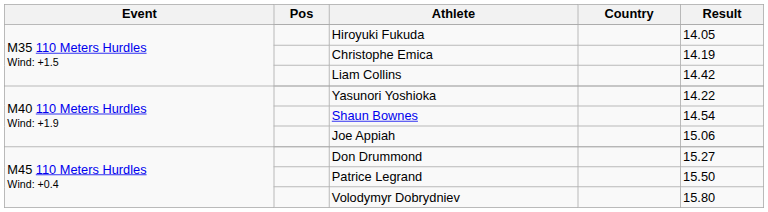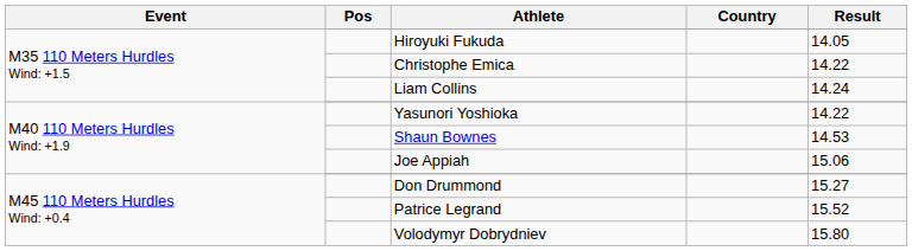 <table class="wikitable" style="width:60%;">
 <tr>
 <th>Event</th>
 <th>Pos</th>
 <th>Athlete</th>
 <th>Country</th>
 <th>Result</th>
 </tr>
 <tr>
 <td rowspan='4'>M35 <a href='#'>110 Meters Hurdles</a><br><small>Wind: +1.5</small></td>
 </tr>
 <tr>
 <td align=center></td>
 <td align=left>Hiroyuki Fukuda</td>
 <td align=left></td>
 <td>14.05</td>
 </tr>
 <tr>
 <td align=center></td>
 <td align=left>Christophe Emica</td>
 <td align=left></td>
-<td>14.19</td>
+<td>14.22</td>
 </tr>
 <tr>
 <td align=center></td>
 <td align=left>Liam Collins</td>
 <td align=left></td>
-<td>14.42</td>
+<td>14.24</td>
 </tr>
 <tr>
 <td rowspan='4'>M40 <a href='#'>110 Meters Hurdles</a><br><small>Wind: +1.9</small></td>
 </tr>
 <tr>
 <td align=center></td>
 <td align=left>Yasunori Yoshioka</td>
 <td align=left></td>
 <td>14.22</td>
 </tr>
 <tr>
 <td align=center></td>
 <td align=left><a href='#'>Shaun Bownes</a></td>
 <td align=left></td>
-<td>14.54</td>
+<td>14.53</td>
 </tr>
 <tr>
 <td align=center></td>
 <td align=left>Joe Appiah</td>
 <td align=left></td>
 <td>15.06</td>
 </tr>
 <tr>
 <td rowspan='4'>M45 <a href='#'>110 Meters Hurdles</a><br><small>Wind: +0.4</small></td>
 </tr>
 <tr>
 <td align=center></td>
 <td align=left>Don Drummond</td>
 <td align=left></td>
 <td>15.27</td>
 </tr>
 <tr>
 <td align=center></td>
 <td align=left>Patrice Legrand</td>
 <td align=left></td>
-<td>15.50</td>
+<td>15.52</td>
 </tr>
 <tr>
 <td align=center></td>
 <td align=left>Volodymyr Dobrydniev</td>
 <td align=left></td>
 <td>15.80</td>
 </tr>
 </table>
